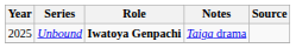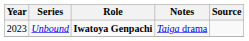 <table class="wikitable sortable plainrowheaders">
 <tr>
 <th>Year</th>
 <th>Series</th>
 <th>Role</th>
 <th class="unsortable">Notes</th>
 <th class="unsortable">Source</th>
 </tr>
 <tr>
-<td>2025</td>
+<td>2023</td>
 <td><em><a href='#'>Unbound</a></em></td>
 <td><strong>Iwatoya Genpachi</strong></td>
 <td><a href='#'><em>Taiga</em> drama</a></td>
 <td></td>
 </tr>
 <tr>
 </tr>
 </table>
